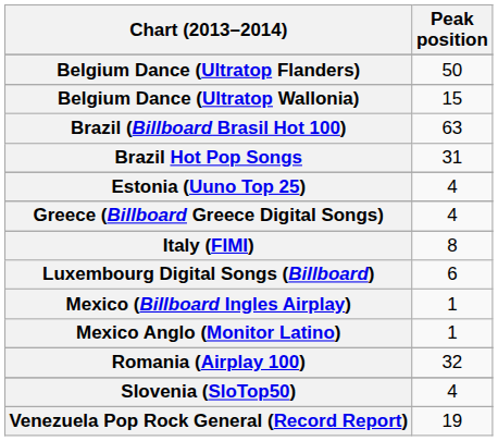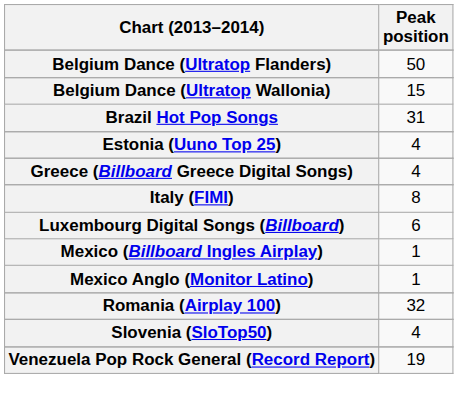 <table class="wikitable plainrowheaders sortable" style="text-align:center">
 <tr>
 <th scope="col">Chart (2013–2014)</th>
 <th scope="col">Peak<br>position</th>
 </tr>
 <tr>
 </tr>
 <tr>
 </tr>
 <tr>
 </tr>
 <tr>
 <th scope="row">Belgium Dance (<a href='#'>Ultratop</a> Flanders)</th>
 <td>50</td>
 </tr>
 <tr>
 </tr>
 <tr>
 <th scope="row">Belgium Dance (<a href='#'>Ultratop</a> Wallonia)</th>
 <td>15</td>
-</tr>
-<tr>
-<th scope="row">Brazil (<a href='#'><em>Billboard</em> Brasil Hot 100</a>)</th>
-<td>63</td>
 </tr>
 <tr>
 <th scope="row">Brazil <a href='#'>Hot Pop Songs</a></th>
 <td>31</td>
 </tr>
 <tr>
 </tr>
 <tr>
 </tr>
 <tr>
 </tr>
 <tr>
 </tr>
 <tr>
 <th scope="row">Estonia (<a href='#'>Uuno Top 25</a>)</th>
 <td>4</td>
 </tr>
 <tr>
 </tr>
 <tr>
 </tr>
 <tr>
 </tr>
 <tr>
 <th scope="row">Greece (<em><a href='#'>Billboard</a></em> Greece Digital Songs)</th>
 <td>4</td>
 </tr>
 <tr>
 </tr>
 <tr>
 </tr>
 <tr>
 </tr>
 <tr>
 </tr>
 <tr>
 <th scope="row">Italy (<a href='#'>FIMI</a>)</th>
 <td>8</td>
 </tr>
 <tr>
 <th scope="row">Luxembourg Digital Songs (<em><a href='#'>Billboard</a></em>)</th>
 <td>6</td>
 </tr>
 <tr>
 <th scope="row">Mexico (<a href='#'><em>Billboard</em> Ingles Airplay</a>)</th>
 <td>1</td>
 </tr>
 <tr>
 <th scope="row">Mexico Anglo (<a href='#'>Monitor Latino</a>)</th>
 <td>1</td>
 </tr>
 <tr>
 </tr>
 <tr>
 </tr>
 <tr>
 </tr>
 <tr>
 </tr>
 <tr>
 </tr>
 <tr>
 <th scope="row">Romania (<a href='#'>Airplay 100</a>)</th>
 <td>32</td>
 </tr>
 <tr>
 </tr>
 <tr>
 </tr>
 <tr>
 </tr>
 <tr>
 </tr>
 <tr>
 <th scope="row">Slovenia (<a href='#'>SloTop50</a>)</th>
 <td>4</td>
 </tr>
 <tr>
 </tr>
 <tr>
 </tr>
 <tr>
 </tr>
 <tr>
 </tr>
 <tr>
 </tr>
 <tr>
 </tr>
 <tr>
 </tr>
 <tr>
 </tr>
 <tr>
 </tr>
 <tr>
 </tr>
 <tr>
 </tr>
 <tr>
 </tr>
 <tr>
 </tr>
 <tr>
 </tr>
 <tr>
 <th scope="row">Venezuela Pop Rock General (<a href='#'>Record Report</a>)</th>
 <td>19</td>
 </tr>
 </table>
